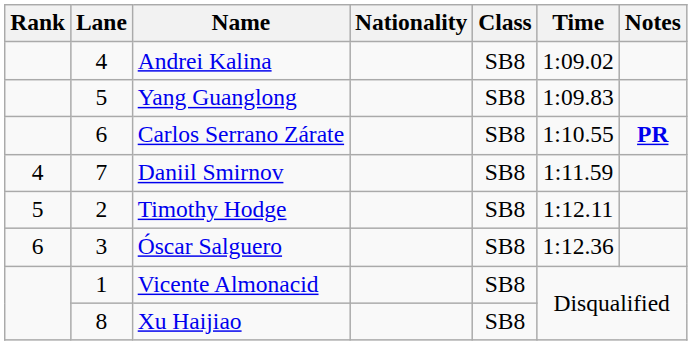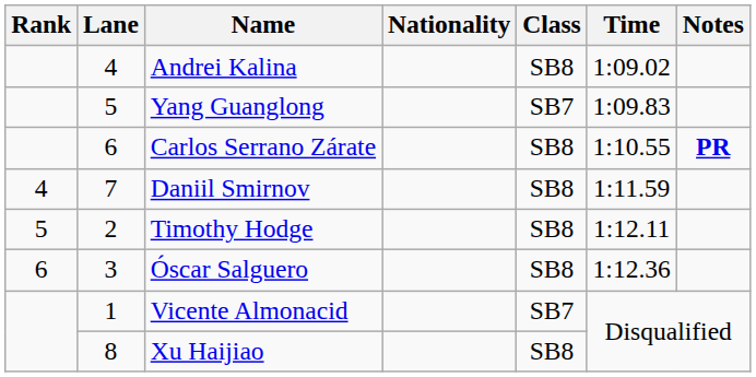 <table class="wikitable sortable" style="text-align:center">
 <tr>
 <th>Rank</th>
 <th>Lane</th>
 <th>Name</th>
 <th>Nationality</th>
 <th>Class</th>
 <th>Time</th>
 <th>Notes</th>
 </tr>
 <tr>
 <td></td>
 <td>4</td>
 <td align=left><a href='#'>Andrei Kalina</a></td>
 <td align=left></td>
 <td>SB8</td>
 <td>1:09.02</td>
 <td></td>
 </tr>
 <tr>
 <td></td>
 <td>5</td>
 <td align=left><a href='#'>Yang Guanglong</a></td>
 <td align=left></td>
-<td>SB8</td>
+<td>SB7</td>
 <td>1:09.83</td>
 <td></td>
 </tr>
 <tr>
 <td></td>
 <td>6</td>
 <td align=left><a href='#'>Carlos Serrano Zárate</a></td>
 <td align=left></td>
 <td>SB8</td>
 <td>1:10.55</td>
 <td><strong><a href='#'>PR</a></strong></td>
 </tr>
 <tr>
 <td>4</td>
 <td>7</td>
 <td align=left><a href='#'>Daniil Smirnov</a></td>
 <td align=left></td>
 <td>SB8</td>
 <td>1:11.59</td>
 <td></td>
 </tr>
 <tr>
 <td>5</td>
 <td>2</td>
 <td align=left><a href='#'>Timothy Hodge</a></td>
 <td align=left></td>
 <td>SB8</td>
 <td>1:12.11</td>
 <td></td>
 </tr>
 <tr>
 <td>6</td>
 <td>3</td>
 <td align=left><a href='#'>Óscar Salguero</a></td>
 <td align=left></td>
 <td>SB8</td>
 <td>1:12.36</td>
 <td></td>
 </tr>
 <tr>
 <td rowspan=2></td>
 <td>1</td>
 <td align=left><a href='#'>Vicente Almonacid</a></td>
 <td align=left></td>
-<td>SB8</td>
+<td>SB7</td>
 <td colspan=2 rowspan=2>Disqualified</td>
 </tr>
 <tr>
 <td>8</td>
 <td align=left><a href='#'>Xu Haijiao</a></td>
 <td align=left></td>
 <td>SB8</td>
 </tr>
 </table>
